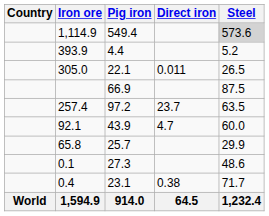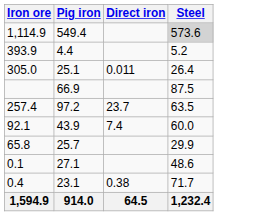 <table class="wikitable floatright">
 <tr>
-<th>Country</th>
 <th><a href='#'>Iron ore</a></th>
 <th><a href='#'>Pig iron</a></th>
 <th><a href='#'>Direct iron</a></th>
 <th><a href='#'>Steel</a></th>
 </tr>
 <tr>
-<td></td>
 <td>1,114.9</td>
 <td>549.4</td>
 <td></td>
 <td style="background: lightgrey;">573.6</td>
 </tr>
 <tr>
-<td></td>
 <td>393.9</td>
 <td>4.4</td>
 <td></td>
 <td>5.2</td>
 </tr>
 <tr>
-<td></td>
 <td>305.0</td>
-<td>22.1</td>
+<td>25.1</td>
 <td>0.011</td>
-<td>26.5</td>
+<td>26.4</td>
 </tr>
 <tr>
-<td></td>
 <td></td>
 <td>66.9</td>
 <td></td>
 <td>87.5</td>
 </tr>
 <tr>
-<td></td>
 <td>257.4</td>
 <td>97.2</td>
 <td>23.7</td>
 <td>63.5</td>
 </tr>
 <tr>
-<td></td>
 <td>92.1</td>
 <td>43.9</td>
-<td>4.7</td>
+<td>7.4</td>
 <td>60.0</td>
 </tr>
 <tr>
-<td></td>
 <td>65.8</td>
 <td>25.7</td>
 <td></td>
 <td>29.9</td>
 </tr>
 <tr>
-<td></td>
 <td>0.1</td>
-<td>27.3</td>
+<td>27.1</td>
 <td></td>
 <td>48.6</td>
 </tr>
 <tr>
-<td></td>
 <td>0.4</td>
 <td>23.1</td>
 <td>0.38</td>
 <td>71.7</td>
 </tr>
 <tr>
-<th>World</th>
 <th>1,594.9</th>
 <th>914.0</th>
 <th>64.5</th>
 <th>1,232.4</th>
 </tr>
 </table>
